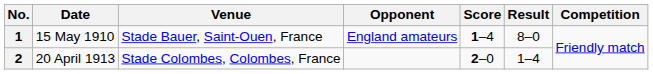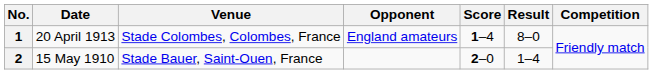 <table class="wikitable sortable plainrowheaders">
 <tr>
 <th scope=col>No.</th>
 <th scope=col>Date</th>
 <th scope=col>Venue</th>
 <th scope=col>Opponent</th>
 <th scope=col>Score</th>
 <th scope=col>Result</th>
 <th scope=col>Competition</th>
 </tr>
 <tr>
 <th scope=row style=text-align:center>1</th>
-<td>15 May 1910</td>
-<td><a href='#'>Stade Bauer</a>, <a href='#'>Saint-Ouen</a>, France</td>
+<td>20 April 1913</td>
+<td><a href='#'>Stade Colombes</a>, <a href='#'>Colombes</a>, France</td>
 <td> <a href='#'>England amateurs</a></td>
 <td align=center><strong>1</strong>–4</td>
 <td align=center>8–0</td>
 <td rowspan="2"><a href='#'>Friendly match</a></td>
 </tr>
 <tr>
 <th scope=row style=text-align:center>2</th>
-<td>20 April 1913</td>
-<td><a href='#'>Stade Colombes</a>, <a href='#'>Colombes</a>, France</td>
+<td>15 May 1910</td>
+<td><a href='#'>Stade Bauer</a>, <a href='#'>Saint-Ouen</a>, France</td>
 <td></td>
 <td align=center><strong>2</strong>–0</td>
 <td align=center>1–4</td>
 </tr>
 </table>
